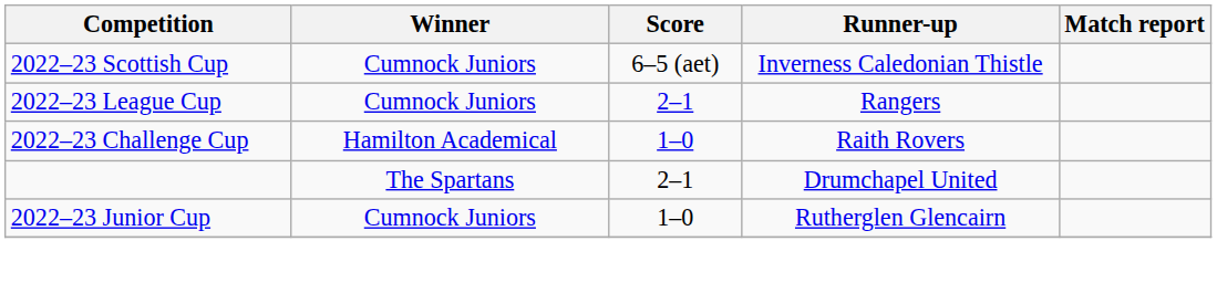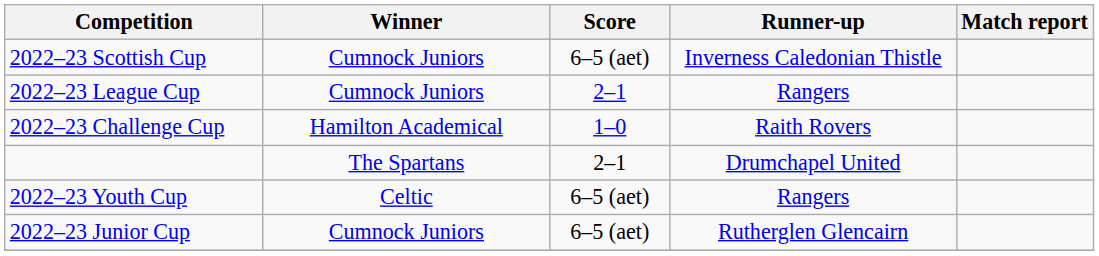 <table class="wikitable" style="text-align:center">
 <tr>
 <th width=180>Competition</th>
 <th width=200>Winner</th>
 <th width=80>Score</th>
 <th width=200>Runner-up</th>
 <th>Match report</th>
 </tr>
 <tr>
 <td align=left><a href='#'>2022–23 Scottish Cup</a></td>
 <td><a href='#'>Cumnock Juniors</a></td>
 <td>6–5 (aet)</td>
 <td><a href='#'>Inverness Caledonian Thistle</a></td>
 <td></td>
 </tr>
 <tr>
 <td align=left><a href='#'>2022–23 League Cup</a></td>
 <td><a href='#'>Cumnock Juniors</a></td>
 <td><a href='#'>2–1</a></td>
 <td><a href='#'>Rangers</a></td>
 <td></td>
 </tr>
 <tr>
 <td align=left><a href='#'>2022–23 Challenge Cup</a></td>
 <td><a href='#'>Hamilton Academical</a></td>
 <td><a href='#'>1–0</a></td>
 <td><a href='#'>Raith Rovers</a></td>
 <td></td>
 </tr>
 <tr>
 <td align=left></td>
 <td><a href='#'>The Spartans</a></td>
 <td>2–1</td>
 <td><a href='#'>Drumchapel United</a></td>
 <td></td>
 </tr>
 <tr>
+<td align=left><a href='#'>2022–23 Youth Cup</a></td>
+<td><a href='#'>Celtic</a></td>
+<td>6–5 (aet)</td>
+<td><a href='#'>Rangers</a></td>
+<td></td>
+</tr>
+<tr>
 <td align=left><a href='#'>2022–23 Junior Cup</a></td>
 <td><a href='#'>Cumnock Juniors</a></td>
-<td>1–0</td>
+<td>6–5 (aet)</td>
 <td><a href='#'>Rutherglen Glencairn</a></td>
 <td></td>
 </tr>
 <tr>
 </tr>
 </table>
